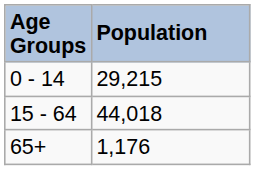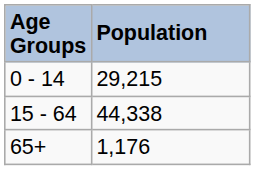 <table class="wikitable" width="25%" style="font-size: 85%; border: gray solid 1px; border-collapse: collapse; text-align: middle;">
 <tr>
 <th style="text-align: left;background:#B0C4DE">Age Groups</th>
 <th width="240" style="text-align: left;background:#B0C4DE">Population</th>
 </tr>
 <tr>
 <td>0 - 14</td>
 <td>29,215</td>
 </tr>
 <tr>
 <td>15 - 64</td>
-<td>44,018</td>
+<td>44,338</td>
 </tr>
 <tr>
 <td>65+</td>
 <td>1,176</td>
 </tr>
 </table>
